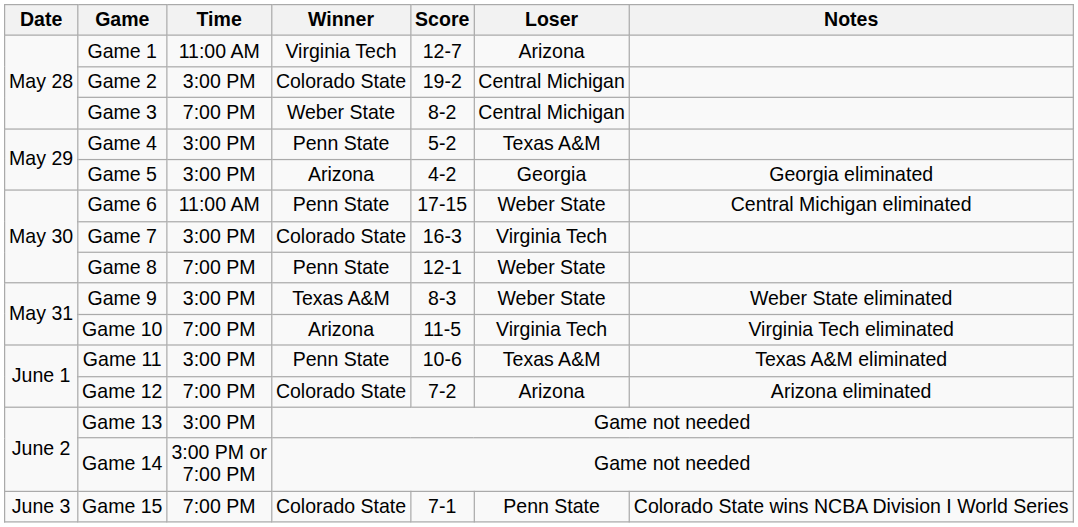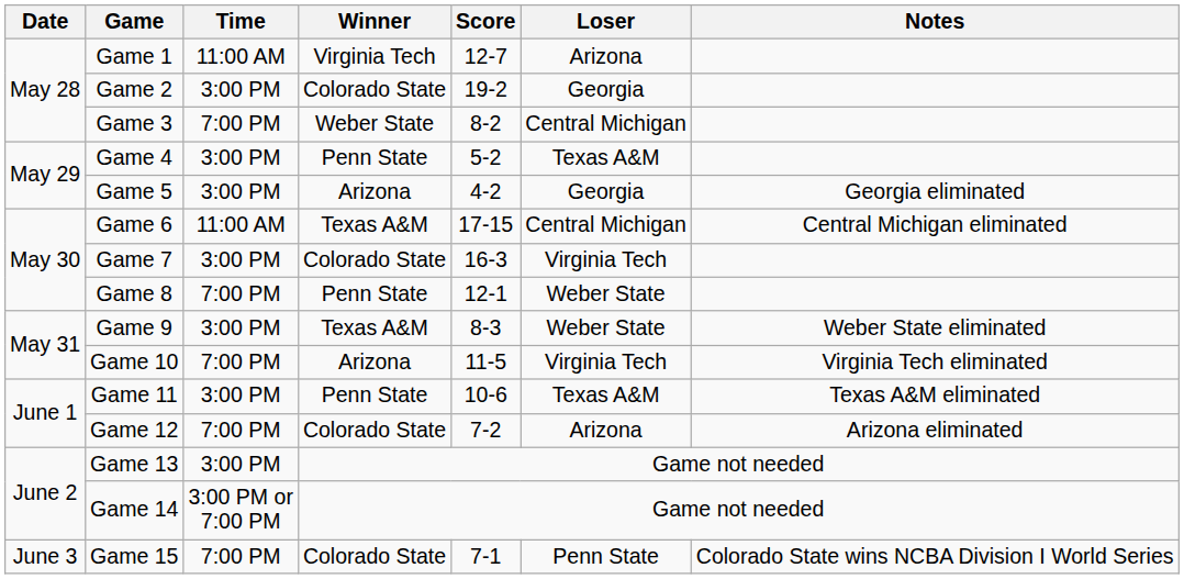 <table class="wikitable">
 <tr align="center">
 <th>Date</th>
 <th>Game</th>
 <th>Time</th>
 <th>Winner</th>
 <th>Score</th>
 <th>Loser</th>
 <th>Notes</th>
 </tr>
 <tr align="center">
 <td rowspan=3>May 28</td>
 <td>Game 1</td>
 <td>11:00 AM</td>
 <td>Virginia Tech</td>
 <td>12-7</td>
 <td>Arizona</td>
 <td></td>
 </tr>
 <tr align="center">
 <td>Game 2</td>
 <td>3:00 PM</td>
 <td>Colorado State</td>
 <td>19-2</td>
-<td>Central Michigan</td>
+<td>Georgia</td>
 <td></td>
 </tr>
 <tr align="center">
 <td>Game 3</td>
 <td>7:00 PM</td>
 <td>Weber State</td>
 <td>8-2</td>
 <td>Central Michigan</td>
 <td></td>
 </tr>
 <tr align="center">
 <td rowspan=2>May 29</td>
 <td>Game 4</td>
 <td>3:00 PM</td>
 <td>Penn State</td>
 <td>5-2</td>
 <td>Texas A&M</td>
 <td></td>
 </tr>
 <tr align="center">
 <td>Game 5</td>
 <td>3:00 PM</td>
 <td>Arizona</td>
 <td>4-2</td>
 <td>Georgia</td>
 <td>Georgia eliminated</td>
 </tr>
 <tr align="center">
 <td rowspan=3>May 30</td>
 <td>Game 6</td>
 <td>11:00 AM</td>
-<td>Penn State</td>
+<td>Texas A&M</td>
 <td>17-15</td>
-<td>Weber State</td>
+<td>Central Michigan</td>
 <td>Central Michigan eliminated</td>
 </tr>
 <tr align="center">
 <td>Game 7</td>
 <td>3:00 PM</td>
 <td>Colorado State</td>
 <td>16-3</td>
 <td>Virginia Tech</td>
 <td></td>
 </tr>
 <tr align="center">
 <td>Game 8</td>
 <td>7:00 PM</td>
 <td>Penn State</td>
 <td>12-1</td>
 <td>Weber State</td>
 <td></td>
 </tr>
 <tr align="center">
 <td rowspan=2>May 31</td>
 <td>Game 9</td>
 <td>3:00 PM</td>
 <td>Texas A&M</td>
 <td>8-3</td>
 <td>Weber State</td>
 <td>Weber State eliminated</td>
 </tr>
 <tr align="center">
 <td>Game 10</td>
 <td>7:00 PM</td>
 <td>Arizona</td>
 <td>11-5</td>
 <td>Virginia Tech</td>
 <td>Virginia Tech eliminated</td>
 </tr>
 <tr align="center">
 <td rowspan=2>June 1</td>
 <td>Game 11</td>
 <td>3:00 PM</td>
 <td>Penn State</td>
 <td>10-6</td>
 <td>Texas A&M</td>
 <td>Texas A&M eliminated</td>
 </tr>
 <tr align="center">
 <td>Game 12</td>
 <td>7:00 PM</td>
 <td>Colorado State</td>
 <td>7-2</td>
 <td>Arizona</td>
 <td>Arizona eliminated</td>
 </tr>
 <tr align="center">
 <td rowspan=2>June 2</td>
 <td>Game 13</td>
 <td>3:00 PM</td>
 <td colspan=4>Game not needed</td>
 </tr>
 <tr align="center">
 <td>Game 14</td>
 <td>3:00 PM or<br>7:00 PM</td>
 <td colspan=4>Game not needed</td>
 </tr>
 <tr align="center">
 <td>June 3</td>
 <td>Game 15</td>
 <td>7:00 PM</td>
 <td>Colorado State</td>
 <td>7-1</td>
 <td>Penn State</td>
 <td>Colorado State wins NCBA Division I World Series</td>
 </tr>
 </table>
